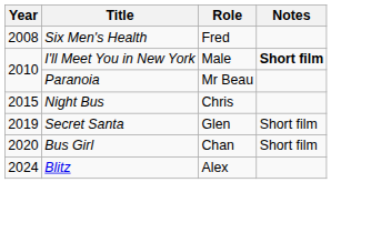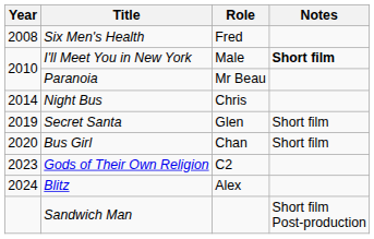 <table class="wikitable plainrowheaders sortable">
 <tr>
 <th scope="col">Year</th>
 <th scope="col">Title</th>
 <th scope="col">Role</th>
 <th scope="col" class="unsortable">Notes</th>
 </tr>
 <tr>
 <td>2008</td>
 <td><em>Six Men's Health</em></td>
 <td>Fred</td>
 <td></td>
 </tr>
 <tr>
 <td rowspan=2>2010</td>
 <td><em>I'll Meet You in New York</em></td>
 <td>Male</td>
 <td><strong>Short film</strong></td>
 </tr>
 <tr>
 <td><em>Paranoia</em></td>
 <td>Mr Beau</td>
 <td></td>
 </tr>
 <tr>
-<td>2015</td>
+<td>2014</td>
 <td><em>Night Bus</em></td>
 <td>Chris</td>
 <td></td>
 </tr>
 <tr>
 <td>2019</td>
 <td><em>Secret Santa</em></td>
 <td>Glen</td>
 <td>Short film</td>
 </tr>
 <tr>
 <td>2020</td>
 <td><em>Bus Girl</em></td>
 <td>Chan</td>
 <td>Short film</td>
 </tr>
 <tr>
+<td>2023</td>
+<td><em><a href='#'>Gods of Their Own Religion</a></em></td>
+<td>C2</td>
+<td></td>
+</tr>
+<tr>
 <td>2024</td>
 <td><em><a href='#'>Blitz</a></em></td>
 <td>Alex</td>
 <td></td>
 </tr>
+<tr>
+<td></td>
+<td><em>Sandwich Man</em></td>
+<td></td>
+<td>Short film<br>Post-production</td>
+</tr>
 </table>
